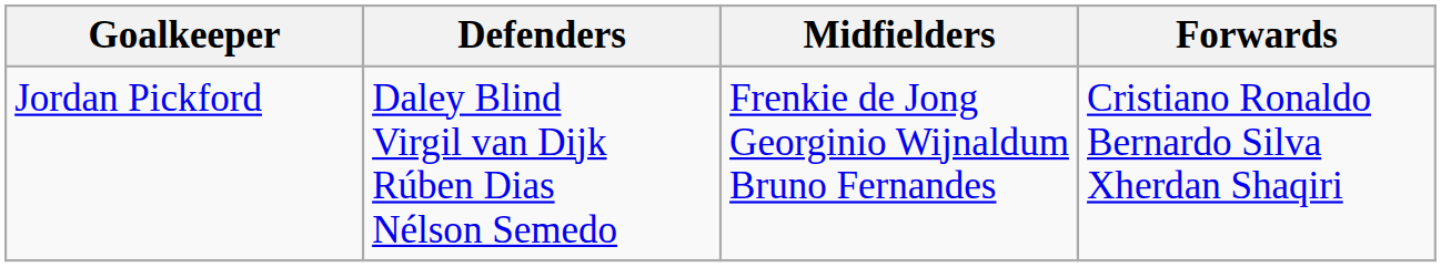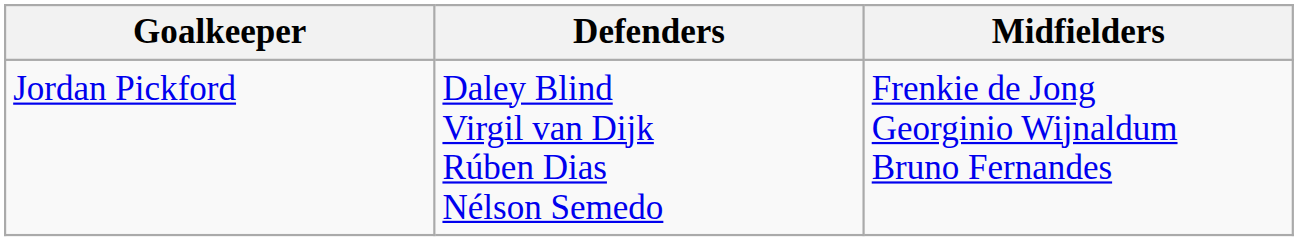 <table class="wikitable">
 <tr>
 <th style="width:25%;">Goalkeeper</th>
 <th style="width:25%;">Defenders</th>
 <th style="width:25%;">Midfielders</th>
-<th style="width:25%;">Forwards</th>
 </tr>
 <tr style="vertical-align:top;">
 <td> <a href='#'>Jordan Pickford</a></td>
 <td> <a href='#'>Daley Blind</a><br> <a href='#'>Virgil van Dijk</a><br> <a href='#'>Rúben Dias</a><br> <a href='#'>Nélson Semedo</a></td>
 <td> <a href='#'>Frenkie de Jong</a><br> <a href='#'>Georginio Wijnaldum</a><br> <a href='#'>Bruno Fernandes</a></td>
-<td> <a href='#'>Cristiano Ronaldo</a><br> <a href='#'>Bernardo Silva</a><br> <a href='#'>Xherdan Shaqiri</a></td>
 </tr>
 </table>
